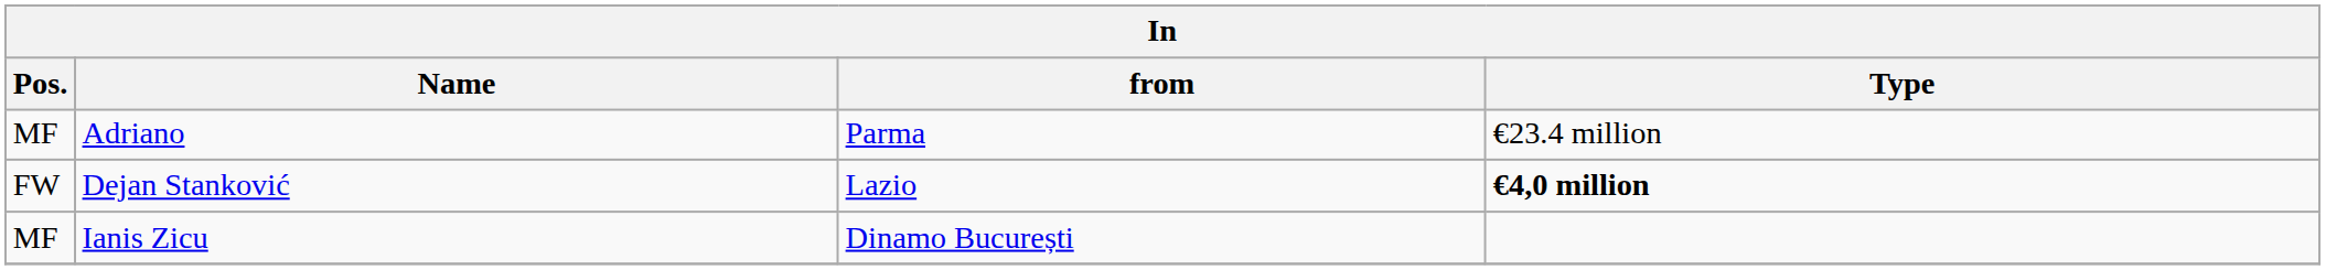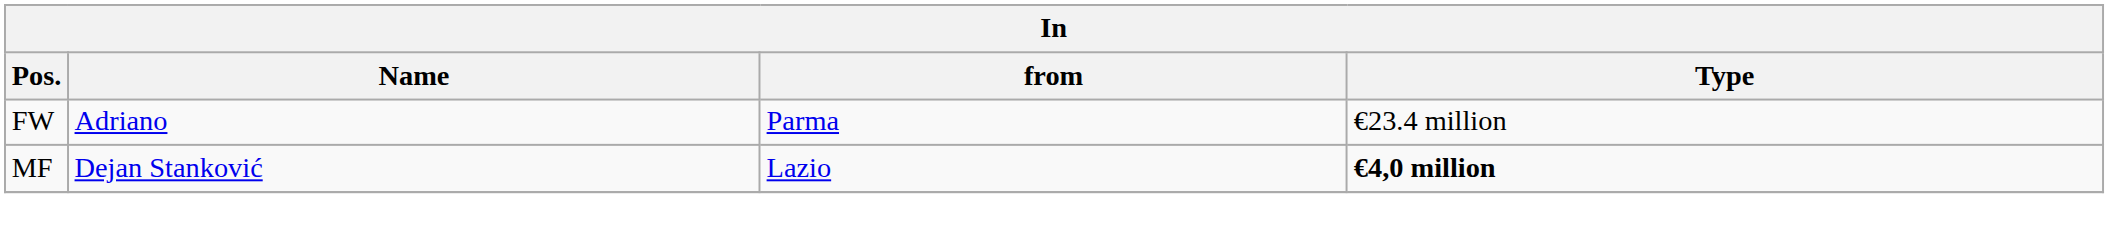 <table class="wikitable" style="font-size:90%;">
 <tr>
 <th colspan="4">In</th>
 </tr>
 <tr>
 <th width=3%>Pos.</th>
 <th width=33%>Name</th>
 <th width=28%>from</th>
 <th width=36%>Type</th>
 </tr>
 <tr>
-<td>MF</td>
+<td>FW</td>
 <td><a href='#'>Adriano</a></td>
 <td><a href='#'>Parma</a></td>
 <td>€23.4 million </td>
 </tr>
 <tr>
-<td>FW</td>
+<td>MF</td>
 <td><a href='#'>Dejan Stanković</a></td>
 <td><a href='#'>Lazio</a></td>
 <td><strong>€4,0 million</strong></td>
 </tr>
 <tr>
-<td>MF</td>
-<td><a href='#'>Ianis Zicu</a></td>
-<td><a href='#'>Dinamo București</a></td>
-<td></td>
-</tr>
-<tr>
 </tr>
 </table>
